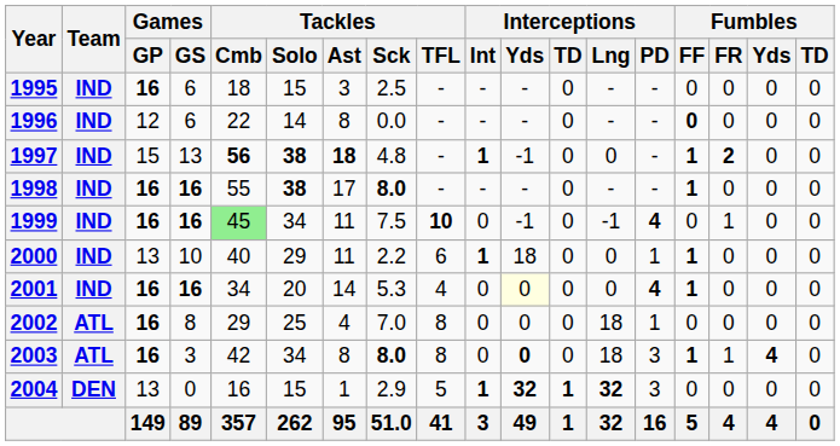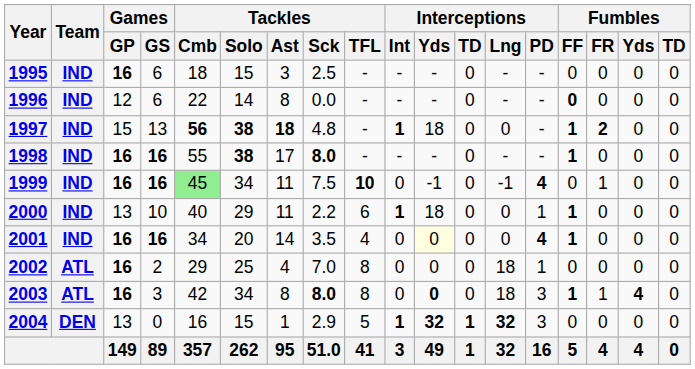 <table class="wikitable" style="text-align:center">
 <tr>
 <th rowspan="2">Year</th>
 <th rowspan="2">Team</th>
 <th colspan="2">Games</th>
 <th colspan="5">Tackles</th>
 <th colspan="5">Interceptions</th>
 <th colspan="4">Fumbles</th>
 </tr>
 <tr>
 <th>GP</th>
 <th>GS</th>
 <th>Cmb</th>
 <th>Solo</th>
 <th>Ast</th>
 <th>Sck</th>
 <th>TFL</th>
 <th>Int</th>
 <th>Yds</th>
 <th>TD</th>
 <th>Lng</th>
 <th>PD</th>
 <th>FF</th>
 <th>FR</th>
 <th>Yds</th>
 <th>TD</th>
 </tr>
 <tr>
 <th><a href='#'>1995</a></th>
 <th><a href='#'>IND</a></th>
 <td><strong>16</strong></td>
 <td>6</td>
 <td>18</td>
 <td>15</td>
 <td>3</td>
 <td>2.5</td>
 <td>-</td>
 <td>-</td>
 <td>-</td>
 <td>0</td>
 <td>-</td>
 <td>-</td>
 <td>0</td>
 <td>0</td>
 <td>0</td>
 <td>0</td>
 </tr>
 <tr>
 <th><a href='#'>1996</a></th>
 <th><a href='#'>IND</a></th>
 <td>12</td>
 <td>6</td>
 <td>22</td>
 <td>14</td>
 <td>8</td>
 <td>0.0</td>
 <td>-</td>
 <td>-</td>
 <td>-</td>
 <td>0</td>
 <td>-</td>
 <td>-</td>
 <td><strong>0</strong></td>
 <td>0</td>
 <td>0</td>
 <td>0</td>
 </tr>
 <tr>
 <th><a href='#'>1997</a></th>
 <th><a href='#'>IND</a></th>
 <td>15</td>
 <td>13</td>
 <td><strong>56</strong></td>
 <td><strong>38</strong></td>
 <td><strong>18</strong></td>
 <td>4.8</td>
 <td>-</td>
 <td><strong>1</strong></td>
-<td>-1</td>
+<td>18</td>
 <td>0</td>
 <td>0</td>
 <td>-</td>
 <td><strong>1</strong></td>
 <td><strong>2</strong></td>
 <td>0</td>
 <td>0</td>
 </tr>
 <tr>
 <th><a href='#'>1998</a></th>
 <th><a href='#'>IND</a></th>
 <td><strong>16</strong></td>
 <td><strong>16</strong></td>
 <td>55</td>
 <td><strong>38</strong></td>
 <td>17</td>
 <td><strong>8.0</strong></td>
 <td>-</td>
 <td>-</td>
 <td>-</td>
 <td>0</td>
 <td>-</td>
 <td>-</td>
 <td><strong>1</strong></td>
 <td>0</td>
 <td>0</td>
 <td>0</td>
 </tr>
 <tr>
 <th><a href='#'>1999</a></th>
 <th><a href='#'>IND</a></th>
 <td><strong>16</strong></td>
 <td><strong>16</strong></td>
 <td style="background: lightgreen;">45</td>
 <td>34</td>
 <td>11</td>
 <td>7.5</td>
 <td><strong>10</strong></td>
 <td>0</td>
 <td>-1</td>
 <td>0</td>
 <td>-1</td>
 <td><strong>4</strong></td>
 <td>0</td>
 <td>1</td>
 <td>0</td>
 <td>0</td>
 </tr>
 <tr>
 <th><a href='#'>2000</a></th>
 <th><a href='#'>IND</a></th>
 <td>13</td>
 <td>10</td>
 <td>40</td>
 <td>29</td>
 <td>11</td>
 <td>2.2</td>
 <td>6</td>
 <td><strong>1</strong></td>
 <td>18</td>
 <td>0</td>
 <td>0</td>
 <td>1</td>
 <td><strong>1</strong></td>
 <td>0</td>
 <td>0</td>
 <td>0</td>
 </tr>
 <tr>
 <th><a href='#'>2001</a></th>
 <th><a href='#'>IND</a></th>
 <td><strong>16</strong></td>
 <td><strong>16</strong></td>
 <td>34</td>
 <td>20</td>
 <td>14</td>
-<td>5.3</td>
+<td>3.5</td>
 <td>4</td>
 <td>0</td>
 <td style="background: lightyellow;">0</td>
 <td>0</td>
 <td>0</td>
 <td><strong>4</strong></td>
 <td><strong>1</strong></td>
 <td>0</td>
 <td>0</td>
 <td>0</td>
 </tr>
 <tr>
 <th><a href='#'>2002</a></th>
 <th><a href='#'>ATL</a></th>
 <td><strong>16</strong></td>
-<td>8</td>
+<td>2</td>
 <td>29</td>
 <td>25</td>
 <td>4</td>
 <td>7.0</td>
 <td>8</td>
 <td>0</td>
 <td>0</td>
 <td>0</td>
 <td>18</td>
 <td>1</td>
 <td>0</td>
 <td>0</td>
 <td>0</td>
 <td>0</td>
 </tr>
 <tr>
 <th><a href='#'>2003</a></th>
 <th><a href='#'>ATL</a></th>
 <td><strong>16</strong></td>
 <td>3</td>
 <td>42</td>
 <td>34</td>
 <td>8</td>
 <td><strong>8.0</strong></td>
 <td>8</td>
 <td>0</td>
 <td><strong>0</strong></td>
 <td>0</td>
 <td>18</td>
 <td>3</td>
 <td><strong>1</strong></td>
 <td>1</td>
 <td><strong>4</strong></td>
 <td>0</td>
 </tr>
 <tr>
 <th><a href='#'>2004</a></th>
 <th><a href='#'>DEN</a></th>
 <td>13</td>
 <td>0</td>
 <td>16</td>
 <td>15</td>
 <td>1</td>
 <td>2.9</td>
 <td>5</td>
 <td><strong>1</strong></td>
 <td><strong>32</strong></td>
 <td><strong>1</strong></td>
 <td><strong>32</strong></td>
 <td>3</td>
 <td>0</td>
 <td>0</td>
 <td>0</td>
 <td>0</td>
 </tr>
 <tr>
 <th colspan="2"></th>
 <th>149</th>
 <th>89</th>
 <th>357</th>
 <th>262</th>
 <th>95</th>
 <th>51.0</th>
 <th>41</th>
 <th>3</th>
 <th>49</th>
 <th>1</th>
 <th>32</th>
 <th>16</th>
 <th>5</th>
 <th>4</th>
 <th>4</th>
 <th>0</th>
 </tr>
 </table>
